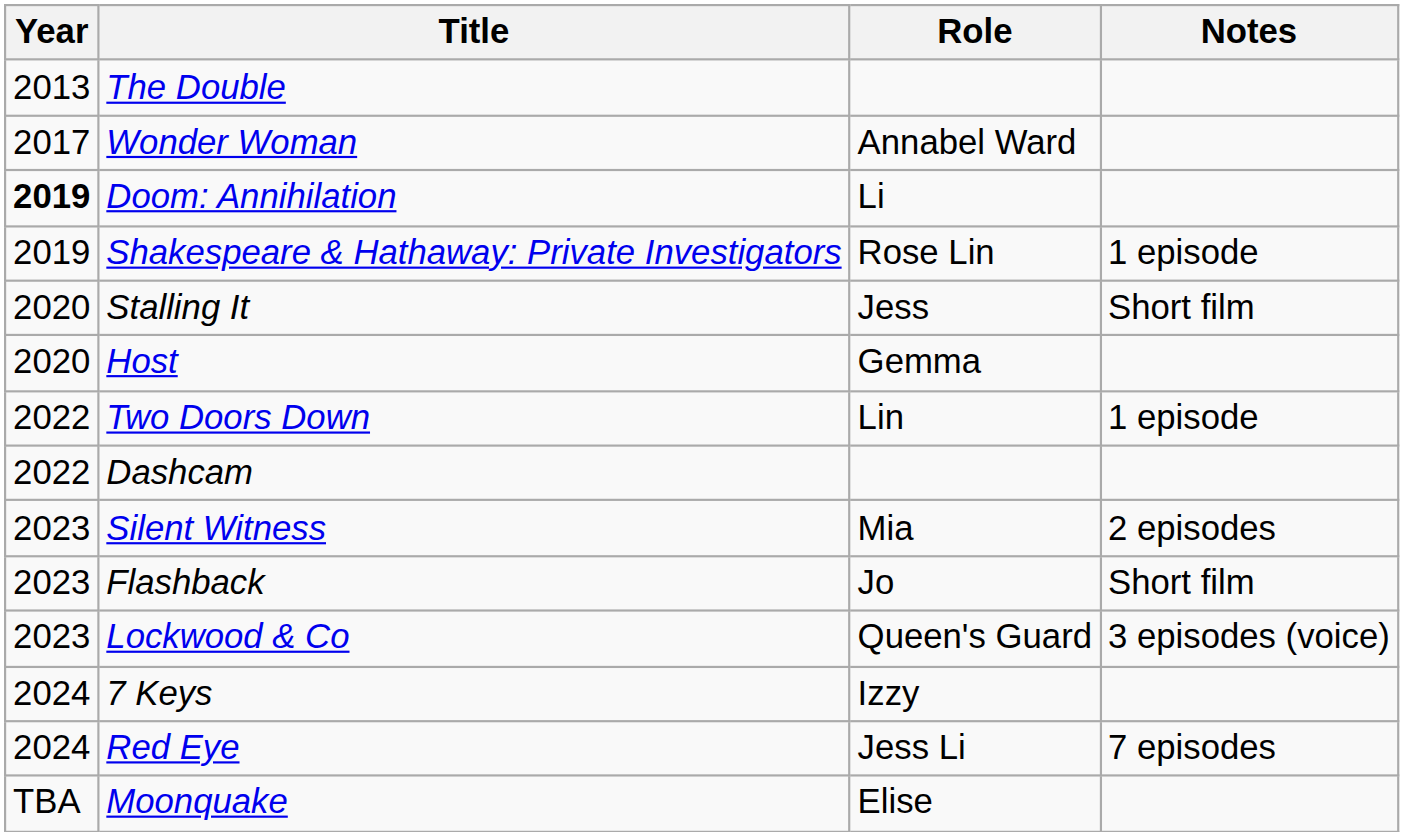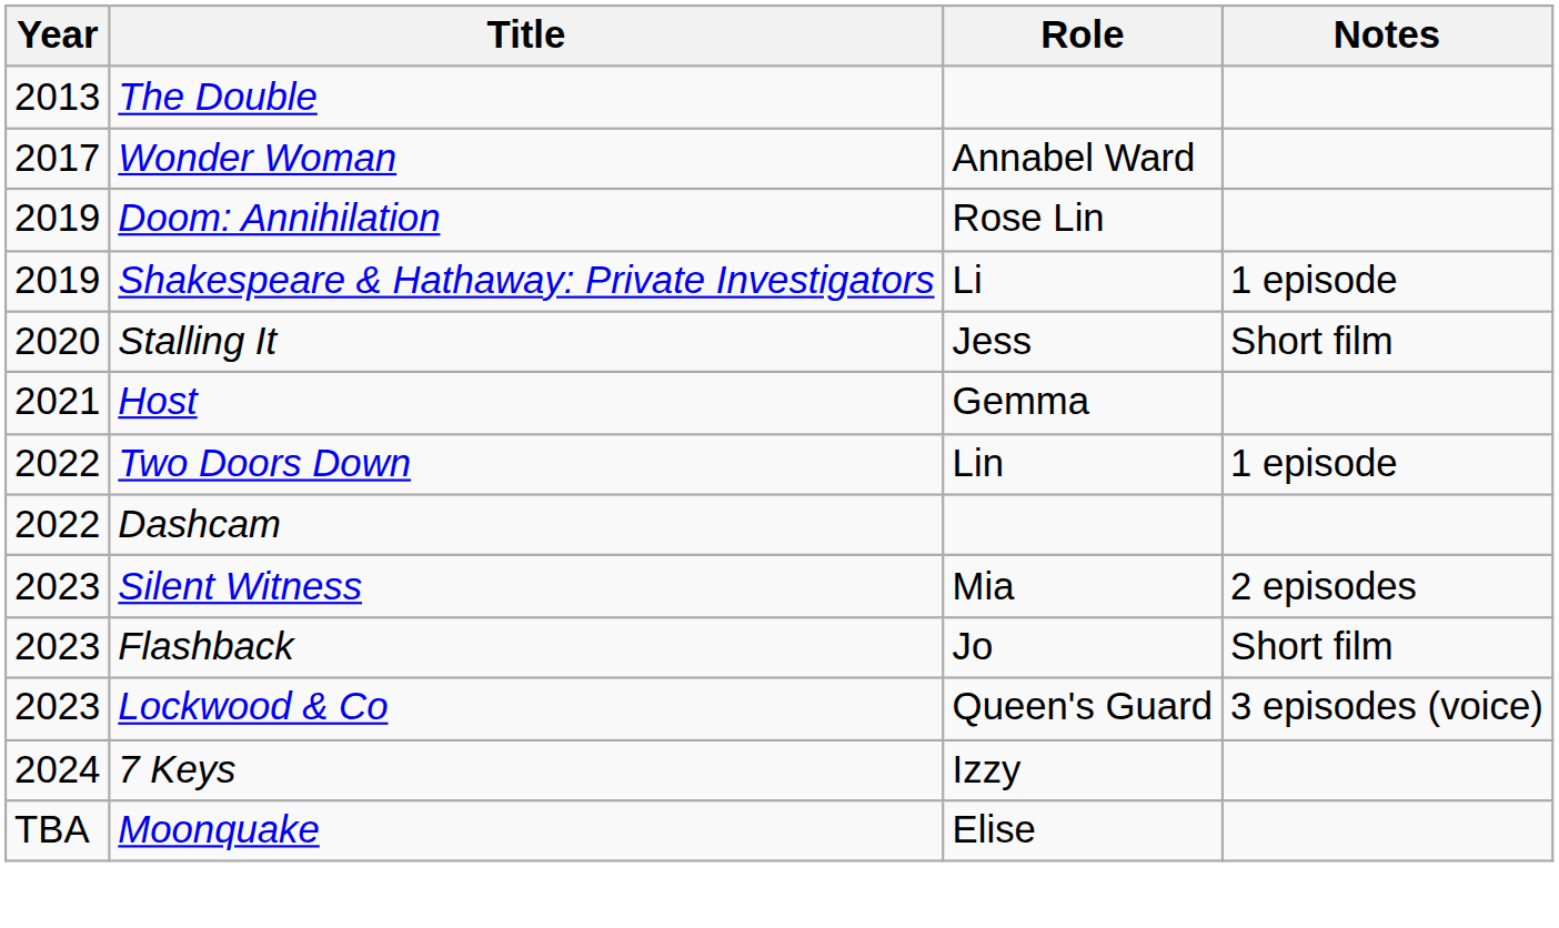 <table class="wikitable sortable">
 <tr>
 <th>Year</th>
 <th>Title</th>
 <th>Role</th>
 <th class="unsortable">Notes</th>
 </tr>
 <tr>
 <td>2013</td>
 <td><em><a href='#'>The Double</a></em></td>
 <td></td>
 <td></td>
 </tr>
 <tr>
 <td>2017</td>
 <td><em><a href='#'>Wonder Woman</a></em></td>
 <td>Annabel Ward</td>
 <td></td>
 </tr>
 <tr>
-<td><strong>2019</strong></td>
+<td>2019</td>
 <td><em><a href='#'>Doom: Annihilation </a></em></td>
-<td>Li</td>
+<td>Rose Lin</td>
 <td></td>
 </tr>
 <tr>
 <td>2019</td>
 <td><em><a href='#'>Shakespeare & Hathaway: Private Investigators</a></em></td>
-<td>Rose Lin</td>
+<td>Li</td>
 <td>1 episode</td>
 </tr>
 <tr>
 <td>2020</td>
 <td><em>Stalling It</em></td>
 <td>Jess</td>
 <td>Short film</td>
 </tr>
 <tr>
-<td>2020</td>
+<td>2021</td>
 <td><em><a href='#'>Host</a></em></td>
 <td>Gemma</td>
 <td></td>
 </tr>
 <tr>
 <td>2022</td>
 <td><em><a href='#'> Two Doors Down</a></em></td>
 <td>Lin</td>
 <td>1 episode</td>
 </tr>
 <tr>
 <td>2022</td>
 <td><em>Dashcam</em></td>
 <td></td>
 <td></td>
 </tr>
 <tr>
 <td>2023</td>
 <td><em><a href='#'>Silent Witness</a></em></td>
 <td>Mia</td>
 <td>2 episodes</td>
 </tr>
 <tr>
 <td>2023</td>
 <td><em>Flashback</em></td>
 <td>Jo</td>
 <td>Short film</td>
 </tr>
 <tr>
 <td>2023</td>
 <td><em><a href='#'>Lockwood & Co</a></em></td>
 <td>Queen's Guard</td>
 <td>3 episodes (voice)</td>
 </tr>
 <tr>
 <td>2024</td>
 <td><em>7 Keys</em></td>
 <td>Izzy</td>
 <td></td>
 </tr>
 <tr>
-<td>2024</td>
-<td><em><a href='#'>Red Eye</a></em></td>
-<td>Jess Li</td>
-<td>7 episodes</td>
-</tr>
-<tr>
 <td>TBA</td>
 <td><em><a href='#'>Moonquake</a></em></td>
 <td>Elise</td>
 <td></td>
 </tr>
 </table>
